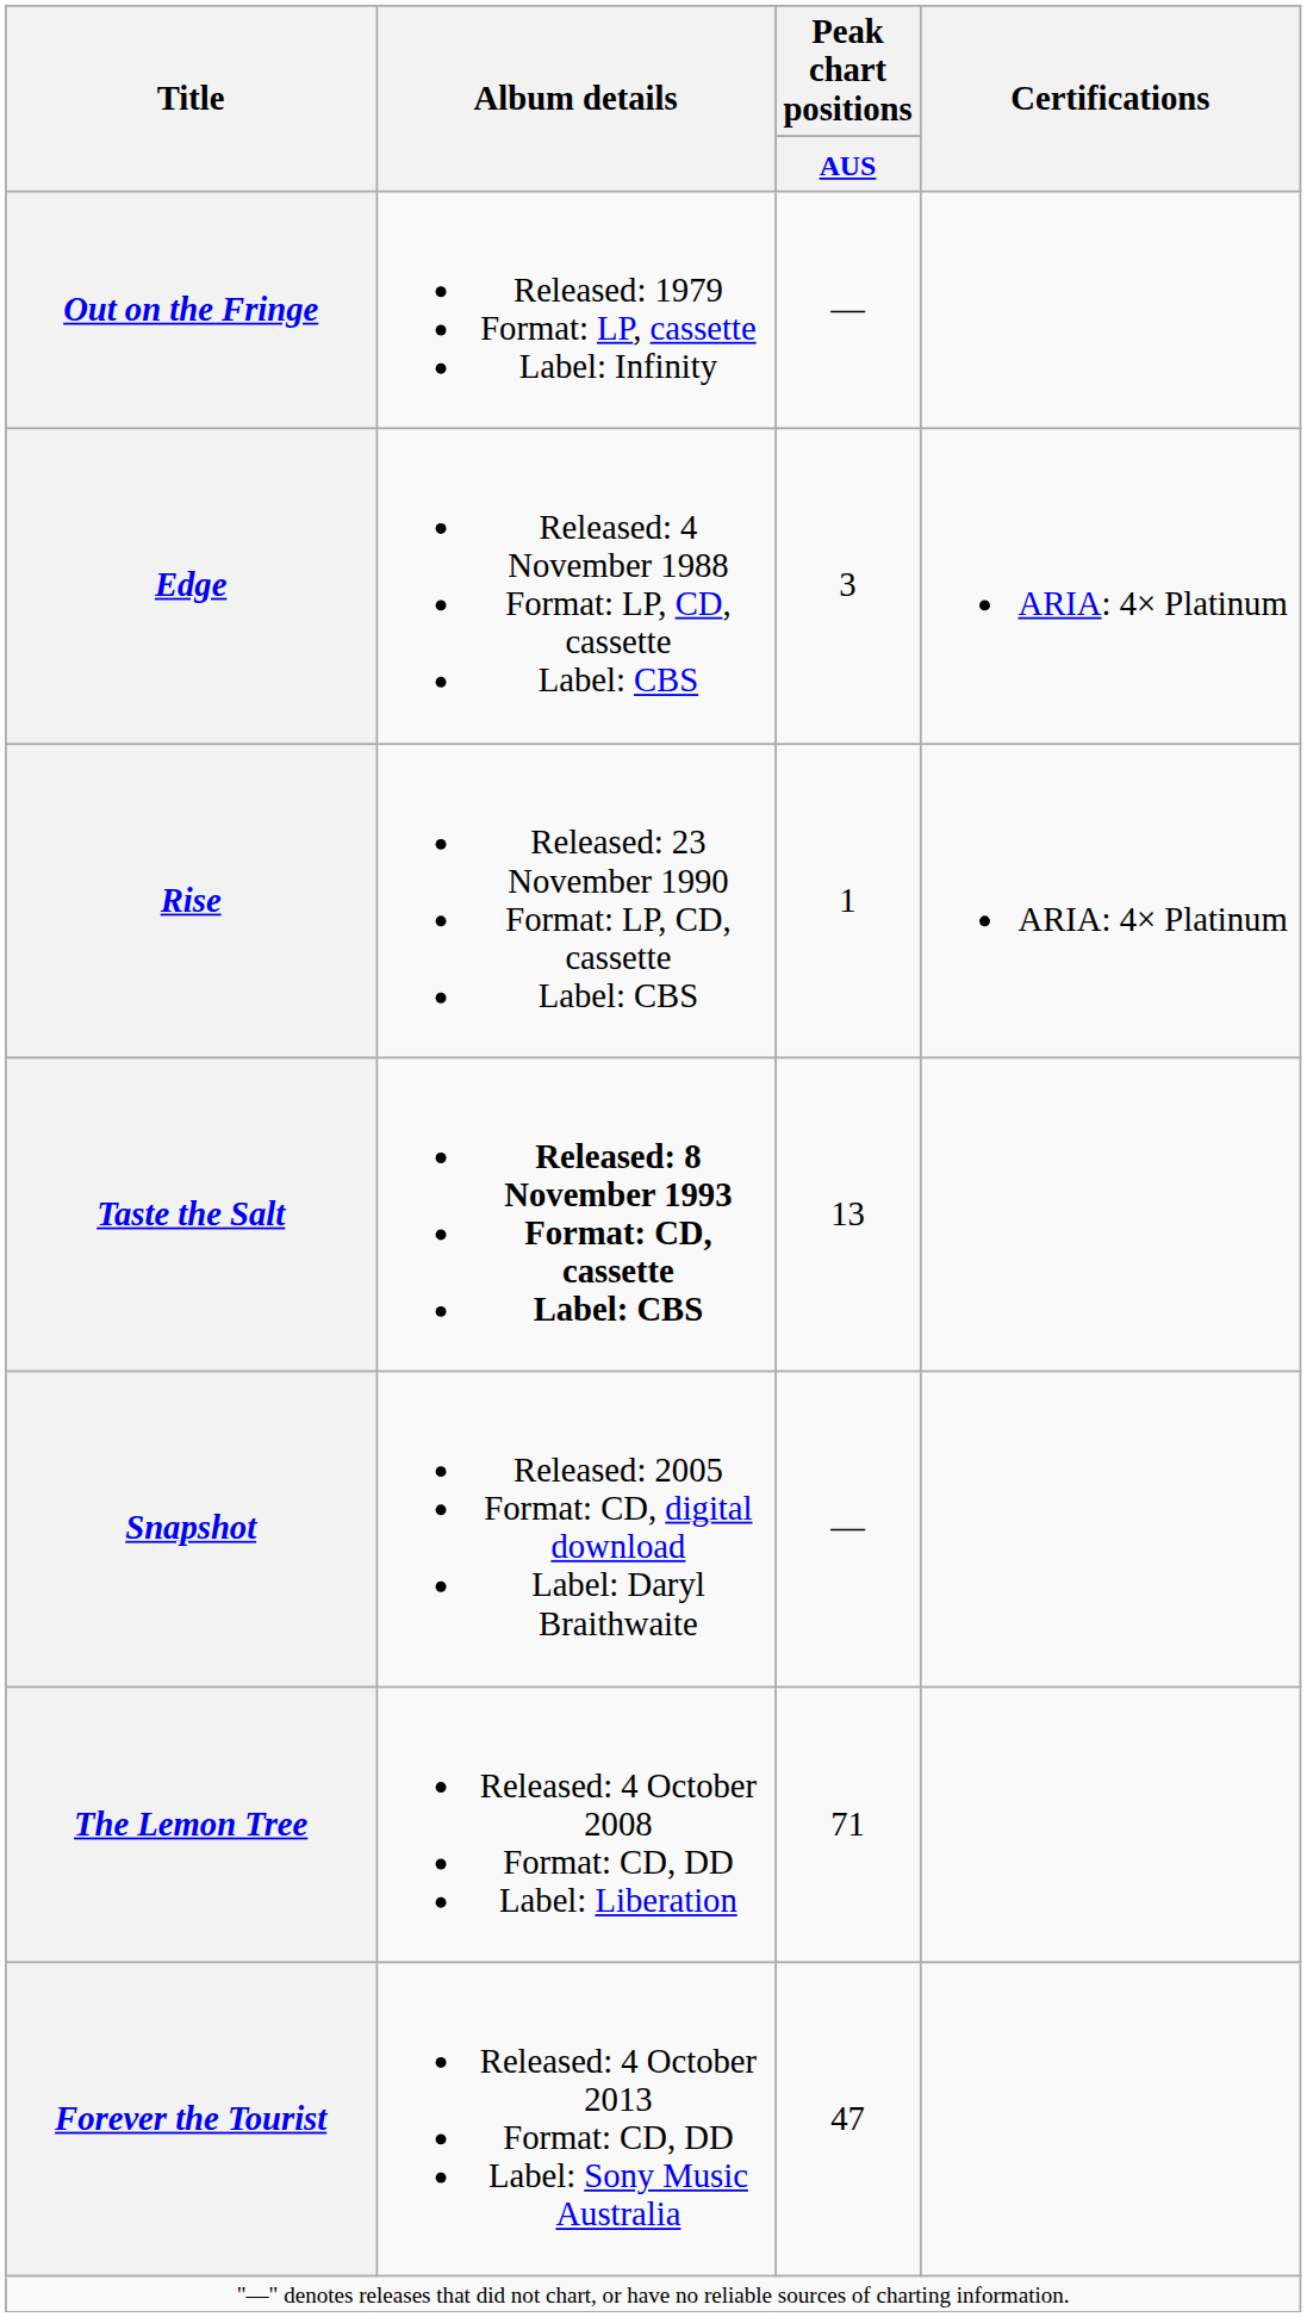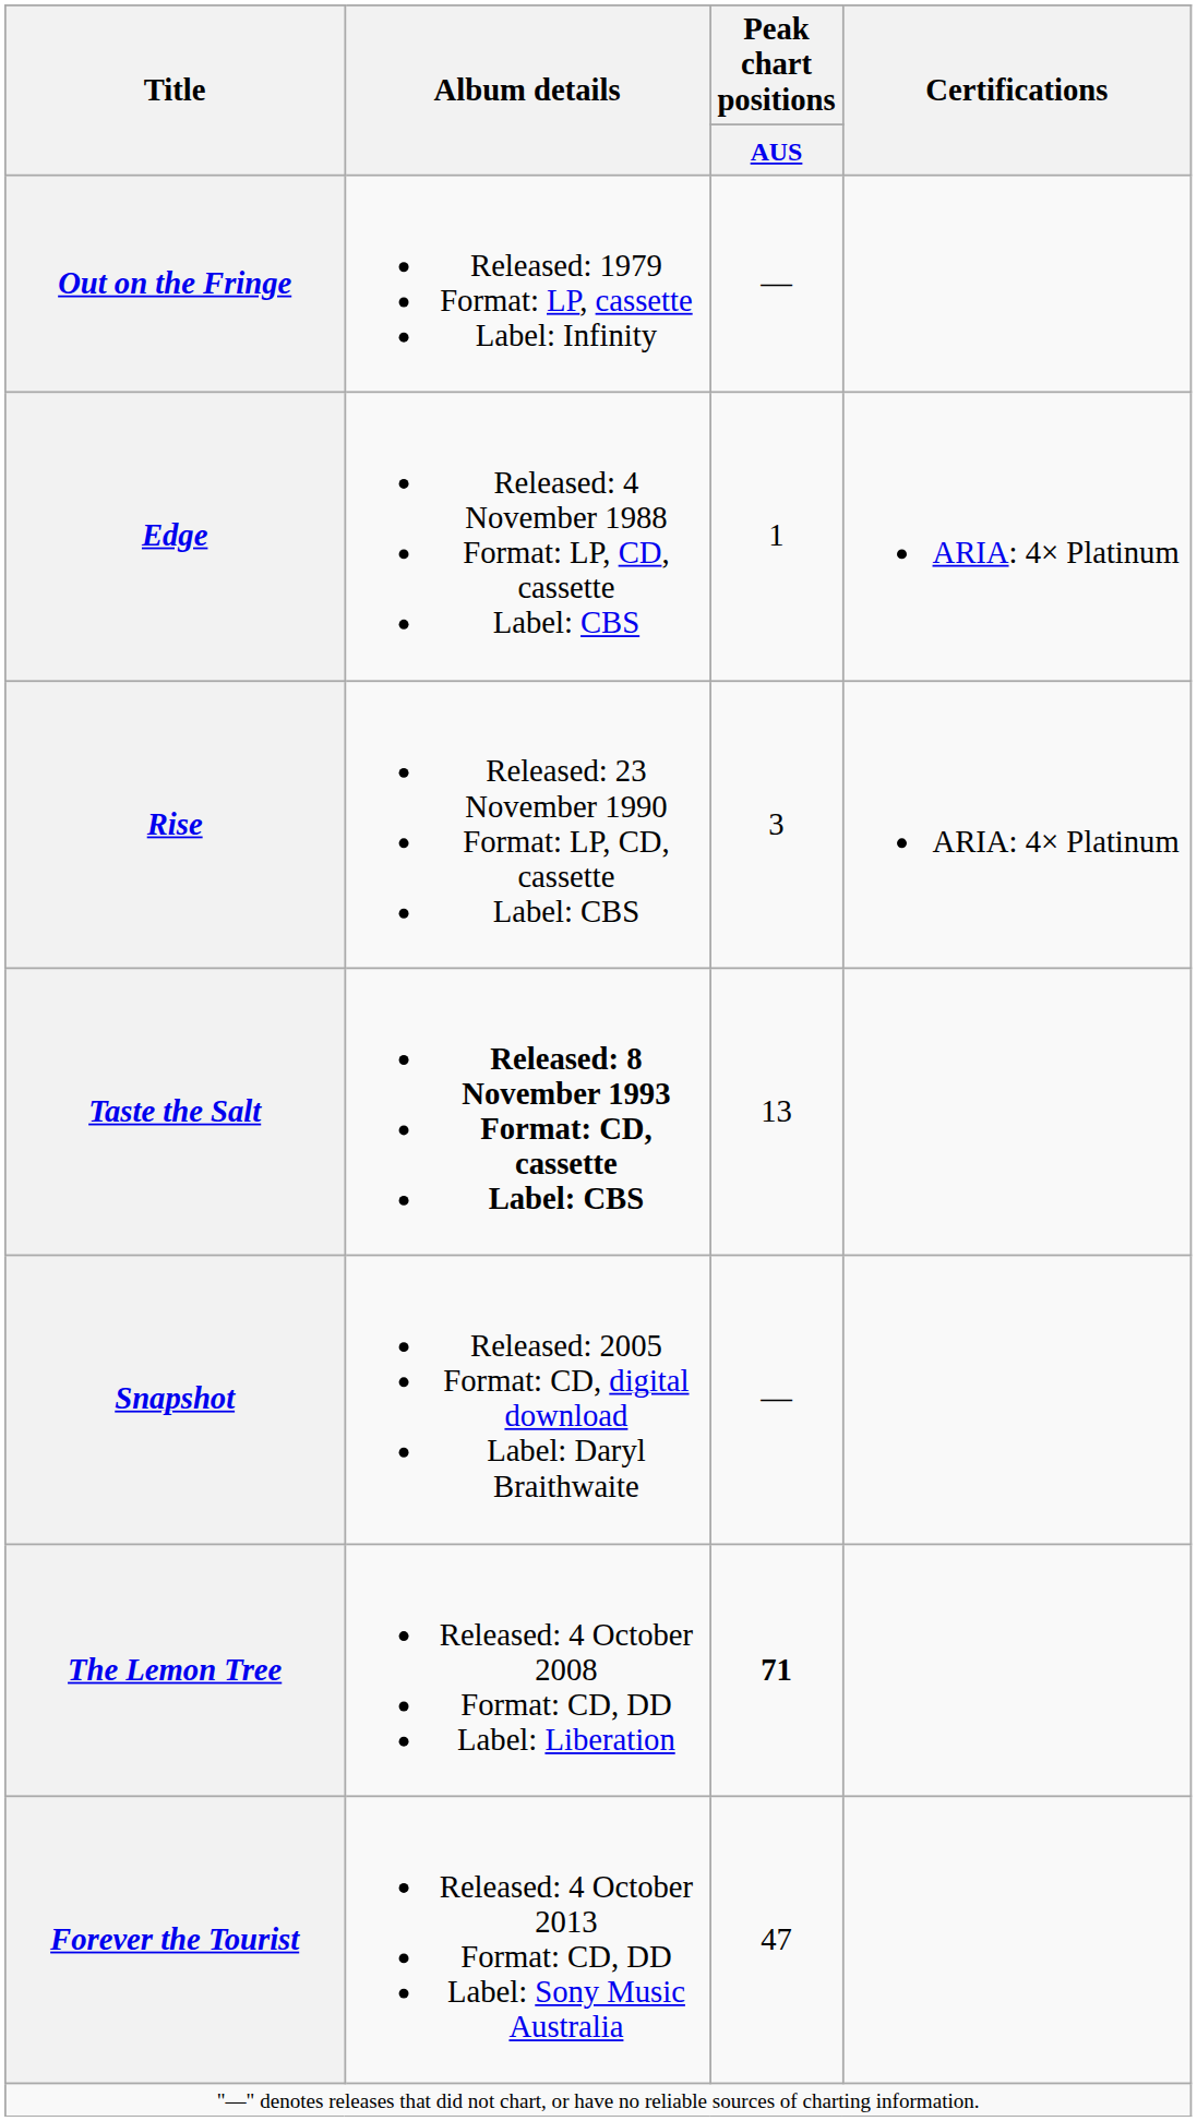 <table class="wikitable plainrowheaders" style="text-align:center;" border="1">
 <tr>
 <th scope="col" rowspan="2" style="width:18em;">Title</th>
 <th scope="col" rowspan="2" style="width:16em;">Album details</th>
 <th scope="col" colspan="1">Peak chart<br>positions</th>
 <th scope="col" rowspan="2" style="width:16em;">Certifications</th>
 </tr>
 <tr>
 <th scope="col" style="text-align:center;"><small><a href='#'>AUS</a></small><br></th>
 </tr>
 <tr>
 <th scope="row"><em><a href='#'>Out on the Fringe</a></em></th>
 <td><br><ul><li>Released: 1979</li><li>Format: <a href='#'>LP</a>, <a href='#'>cassette</a></li><li>Label: Infinity</li></ul></td>
 <td>—</td>
 <td></td>
 </tr>
 <tr>
 <th scope="row"><em><a href='#'>Edge</a></em></th>
 <td><br><ul><li>Released: 4 November 1988</li><li>Format: LP, <a href='#'>CD</a>, cassette</li><li>Label: <a href='#'>CBS</a></li></ul></td>
-<td>3</td>
+<td>1</td>
 <td><br><ul><li><a href='#'>ARIA</a>: 4× Platinum</li></ul></td>
 </tr>
 <tr>
 <th scope="row"><em><a href='#'>Rise</a></em></th>
 <td><br><ul><li>Released: 23 November 1990</li><li>Format: LP, CD, cassette</li><li>Label: CBS</li></ul></td>
-<td>1</td>
+<td>3</td>
 <td><br><ul><li>ARIA: 4× Platinum</li></ul></td>
 </tr>
 <tr>
 <th scope="row"><em><a href='#'>Taste the Salt</a></em></th>
 <td><strong><br><ul><li>Released: 8 November 1993</li><li>Format: CD, cassette</li><li>Label: CBS</li></ul></strong></td>
 <td>13</td>
 <td></td>
 </tr>
 <tr>
 <th scope="row"><em><a href='#'>Snapshot</a></em></th>
 <td><br><ul><li>Released: 2005</li><li>Format: CD, <a href='#'>digital download</a></li><li>Label: Daryl Braithwaite</li></ul></td>
 <td>—</td>
 <td></td>
 </tr>
 <tr>
 <th scope="row"><em><a href='#'>The Lemon Tree</a></em></th>
 <td><br><ul><li>Released: 4 October 2008</li><li>Format: CD, DD</li><li>Label: <a href='#'>Liberation</a></li></ul></td>
-<td>71</td>
+<td><strong>71</strong></td>
 <td></td>
 </tr>
 <tr>
 <th scope="row"><em><a href='#'>Forever the Tourist</a></em></th>
 <td><br><ul><li>Released: 4 October 2013</li><li>Format: CD, DD</li><li>Label: <a href='#'>Sony Music Australia</a></li></ul></td>
 <td>47</td>
 <td></td>
 </tr>
 <tr>
 <td colspan="5" style="font-size: 8pt">"—" denotes releases that did not chart, or have no reliable sources of charting information.</td>
 </tr>
 </table>
